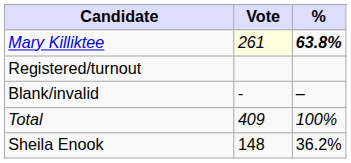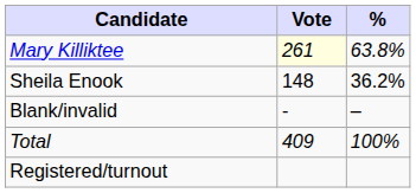 <table class="wikitable">
 <tr>
 <th style="background:#ddf; width:220px;">Candidate</th>
 <th style="background:#ddf; width:50px;">Vote</th>
 <th style="background:#ddf; width:30px;">%</th>
 </tr>
 <tr>
 <td><em><a href='#'>Mary Killiktee</a></em></td>
 <td style="background: lightyellow;"><em>261</em></td>
-<td><strong><em>63.8%</em></strong></td>
+<td><em>63.8%</em></td>
 </tr>
 <tr>
-<td>Registered/turnout</td>
-<td></td>
-<td></td>
+<td>Sheila Enook</td>
+<td>148</td>
+<td>36.2%</td>
 </tr>
 <tr>
 <td>Blank/invalid</td>
 <td>-</td>
 <td>–</td>
 </tr>
 <tr>
 <td><em>Total</em></td>
 <td><em>409</em></td>
 <td><em>100%</em></td>
 </tr>
 <tr>
-<td>Sheila Enook</td>
-<td>148</td>
-<td>36.2%</td>
+<td>Registered/turnout</td>
+<td></td>
+<td></td>
 </tr>
 </table>
